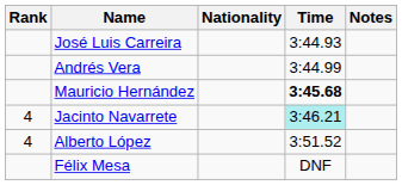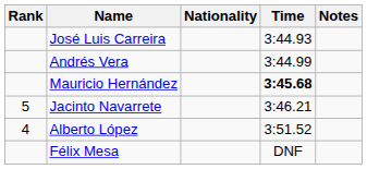 <table class="wikitable sortable" style="text-align:center">
 <tr>
 <th>Rank</th>
 <th>Name</th>
 <th>Nationality</th>
 <th>Time</th>
 <th>Notes</th>
 </tr>
 <tr>
 <td align=center></td>
 <td align=left><a href='#'>José Luis Carreira</a></td>
 <td align=left></td>
 <td>3:44.93</td>
 <td></td>
 </tr>
 <tr>
 <td align=center></td>
 <td align=left><a href='#'>Andrés Vera</a></td>
 <td align=left></td>
 <td>3:44.99</td>
 <td></td>
 </tr>
 <tr>
 <td align=center></td>
 <td align=left><a href='#'>Mauricio Hernández</a></td>
 <td align=left></td>
 <td><strong>3:45.68</strong></td>
 <td></td>
 </tr>
 <tr>
-<td align=center>4</td>
+<td align=center>5</td>
 <td align=left><a href='#'>Jacinto Navarrete</a></td>
 <td align=left></td>
-<td style="background: paleturquoise;">3:46.21</td>
+<td>3:46.21</td>
 <td></td>
 </tr>
 <tr>
 <td align=center>4</td>
 <td align=left><a href='#'>Alberto López</a></td>
 <td align=left></td>
 <td>3:51.52</td>
 <td></td>
 </tr>
 <tr>
 <td align=center></td>
 <td align=left><a href='#'>Félix Mesa</a></td>
 <td align=left></td>
 <td>DNF</td>
 <td></td>
 </tr>
 </table>
